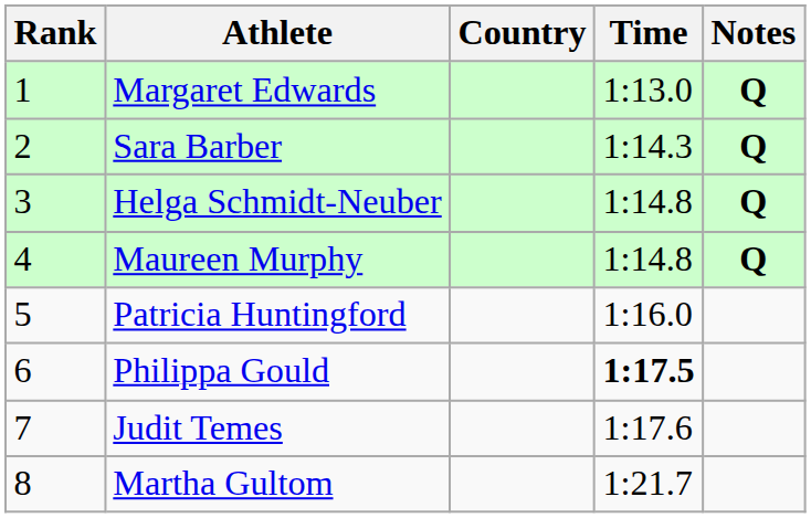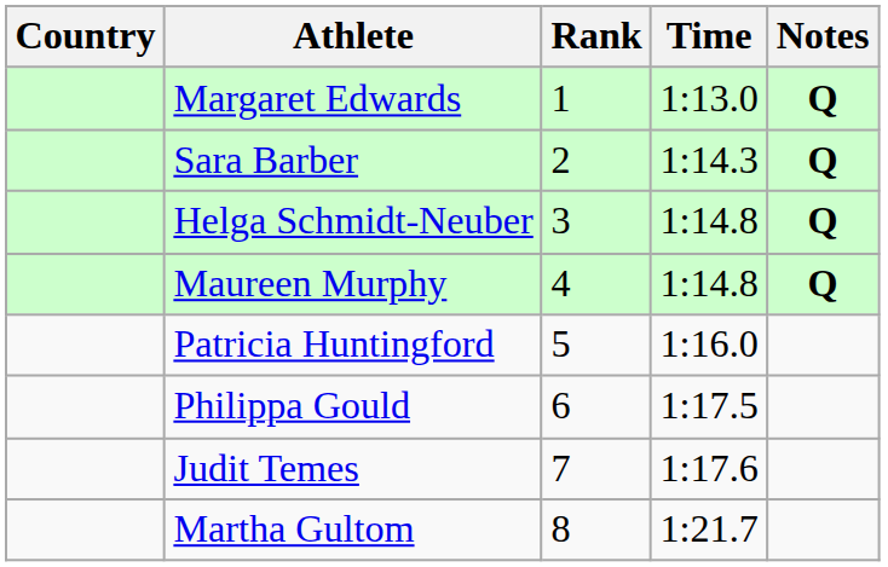 <table class="wikitable">
 <tr>
+<th>Country</th>
+<th>Athlete</th>
 <th>Rank</th>
-<th>Athlete</th>
-<th>Country</th>
 <th>Time</th>
 <th>Notes</th>
 </tr>
 <tr bgcolor=#CCFFCC>
+<td></td>
+<td><a href='#'>Margaret Edwards</a></td>
 <td>1</td>
-<td><a href='#'>Margaret Edwards</a></td>
-<td></td>
 <td>1:13.0</td>
 <td align=center><strong>Q</strong></td>
 </tr>
 <tr bgcolor=#CCFFCC>
+<td></td>
+<td><a href='#'>Sara Barber</a></td>
 <td>2</td>
-<td><a href='#'>Sara Barber</a></td>
-<td></td>
 <td>1:14.3</td>
 <td align=center><strong>Q</strong></td>
 </tr>
 <tr bgcolor=#CCFFCC>
+<td></td>
+<td><a href='#'>Helga Schmidt-Neuber</a></td>
 <td>3</td>
-<td><a href='#'>Helga Schmidt-Neuber</a></td>
-<td></td>
 <td>1:14.8</td>
 <td align=center><strong>Q</strong></td>
 </tr>
 <tr bgcolor=#CCFFCC>
+<td></td>
+<td><a href='#'>Maureen Murphy</a></td>
 <td>4</td>
-<td><a href='#'>Maureen Murphy</a></td>
-<td></td>
 <td>1:14.8</td>
 <td align=center><strong>Q</strong></td>
 </tr>
 <tr>
+<td></td>
+<td><a href='#'>Patricia Huntingford</a></td>
 <td>5</td>
-<td><a href='#'>Patricia Huntingford</a></td>
-<td></td>
 <td>1:16.0</td>
 <td></td>
 </tr>
 <tr>
+<td></td>
+<td><a href='#'>Philippa Gould</a></td>
 <td>6</td>
-<td><a href='#'>Philippa Gould</a></td>
-<td></td>
-<td><strong>1:17.5</strong></td>
+<td>1:17.5</td>
 <td></td>
 </tr>
 <tr>
+<td></td>
+<td><a href='#'>Judit Temes</a></td>
 <td>7</td>
-<td><a href='#'>Judit Temes</a></td>
-<td></td>
 <td>1:17.6</td>
 <td></td>
 </tr>
 <tr>
+<td></td>
+<td><a href='#'>Martha Gultom</a></td>
 <td>8</td>
-<td><a href='#'>Martha Gultom</a></td>
-<td></td>
 <td>1:21.7</td>
 <td></td>
 </tr>
 </table>
